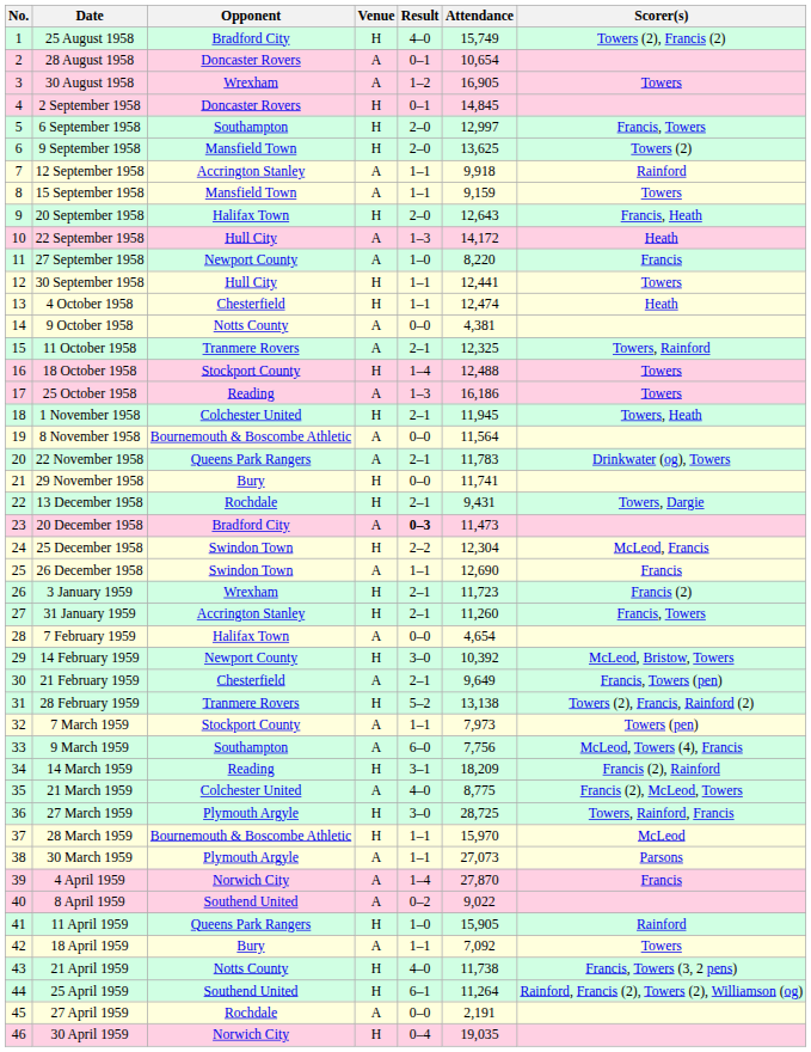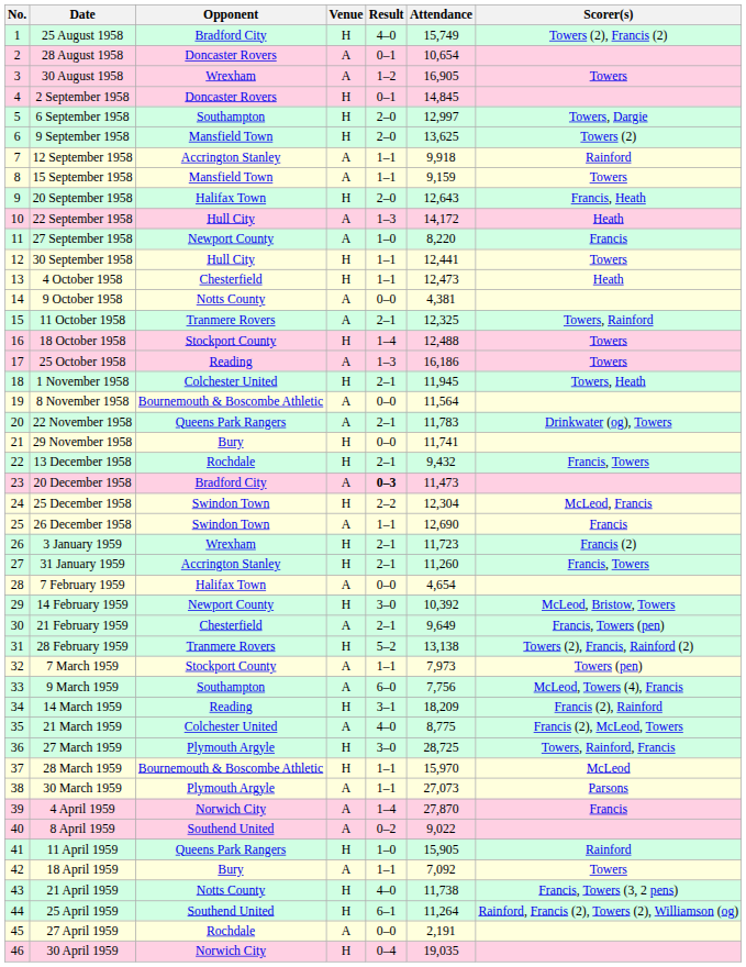 <table class="wikitable sortable" style="text-align:center;">
 <tr>
 <th>No.</th>
 <th>Date</th>
 <th>Opponent</th>
 <th>Venue</th>
 <th>Result</th>
 <th>Attendance</th>
 <th>Scorer(s)</th>
 </tr>
 <tr style="background:#d0ffe3;">
 <td>1</td>
 <td>25 August 1958</td>
 <td><a href='#'>Bradford City</a></td>
 <td>H</td>
 <td>4–0</td>
 <td>15,749</td>
 <td><a href='#'>Towers</a> (2), <a href='#'>Francis</a> (2)</td>
 </tr>
 <tr style="background:#ffd0e3;">
 <td>2</td>
 <td>28 August 1958</td>
 <td><a href='#'>Doncaster Rovers</a></td>
 <td>A</td>
 <td>0–1</td>
 <td>10,654</td>
 <td></td>
 </tr>
 <tr style="background:#ffd0e3;">
 <td>3</td>
 <td>30 August 1958</td>
 <td><a href='#'>Wrexham</a></td>
 <td>A</td>
 <td>1–2</td>
 <td>16,905</td>
 <td><a href='#'>Towers</a></td>
 </tr>
 <tr style="background:#ffd0e3;">
 <td>4</td>
 <td>2 September 1958</td>
 <td><a href='#'>Doncaster Rovers</a></td>
 <td>H</td>
 <td>0–1</td>
 <td>14,845</td>
 <td></td>
 </tr>
 <tr style="background:#d0ffe3;">
 <td>5</td>
 <td>6 September 1958</td>
 <td><a href='#'>Southampton</a></td>
 <td>H</td>
 <td>2–0</td>
 <td>12,997</td>
-<td><a href='#'>Francis</a>, <a href='#'>Towers</a></td>
+<td><a href='#'>Towers</a>, <a href='#'>Dargie</a></td>
 </tr>
 <tr style="background:#d0ffe3;">
 <td>6</td>
 <td>9 September 1958</td>
 <td><a href='#'>Mansfield Town</a></td>
 <td>H</td>
 <td>2–0</td>
 <td>13,625</td>
 <td><a href='#'>Towers</a> (2)</td>
 </tr>
 <tr style="background:#ffd;">
 <td>7</td>
 <td>12 September 1958</td>
 <td><a href='#'>Accrington Stanley</a></td>
 <td>A</td>
 <td>1–1</td>
 <td>9,918</td>
 <td><a href='#'>Rainford</a></td>
 </tr>
 <tr style="background:#ffd;">
 <td>8</td>
 <td>15 September 1958</td>
 <td><a href='#'>Mansfield Town</a></td>
 <td>A</td>
 <td>1–1</td>
 <td>9,159</td>
 <td><a href='#'>Towers</a></td>
 </tr>
 <tr style="background:#d0ffe3;">
 <td>9</td>
 <td>20 September 1958</td>
 <td><a href='#'>Halifax Town</a></td>
 <td>H</td>
 <td>2–0</td>
 <td>12,643</td>
 <td><a href='#'>Francis</a>, <a href='#'>Heath</a></td>
 </tr>
 <tr style="background:#ffd0e3;">
 <td>10</td>
 <td>22 September 1958</td>
 <td><a href='#'>Hull City</a></td>
 <td>A</td>
 <td>1–3</td>
 <td>14,172</td>
 <td><a href='#'>Heath</a></td>
 </tr>
 <tr style="background:#d0ffe3;">
 <td>11</td>
 <td>27 September 1958</td>
 <td><a href='#'>Newport County</a></td>
 <td>A</td>
 <td>1–0</td>
 <td>8,220</td>
 <td><a href='#'>Francis</a></td>
 </tr>
 <tr style="background:#ffd;">
 <td>12</td>
 <td>30 September 1958</td>
 <td><a href='#'>Hull City</a></td>
 <td>H</td>
 <td>1–1</td>
 <td>12,441</td>
 <td><a href='#'>Towers</a></td>
 </tr>
 <tr style="background:#ffd;">
 <td>13</td>
 <td>4 October 1958</td>
 <td><a href='#'>Chesterfield</a></td>
 <td>H</td>
 <td>1–1</td>
-<td>12,474</td>
+<td>12,473</td>
 <td><a href='#'>Heath</a></td>
 </tr>
 <tr style="background:#ffd;">
 <td>14</td>
 <td>9 October 1958</td>
 <td><a href='#'>Notts County</a></td>
 <td>A</td>
 <td>0–0</td>
 <td>4,381</td>
 <td></td>
 </tr>
 <tr style="background:#d0ffe3;">
 <td>15</td>
 <td>11 October 1958</td>
 <td><a href='#'>Tranmere Rovers</a></td>
 <td>A</td>
 <td>2–1</td>
 <td>12,325</td>
 <td><a href='#'>Towers</a>, <a href='#'>Rainford</a></td>
 </tr>
 <tr style="background:#ffd0e3;">
 <td>16</td>
 <td>18 October 1958</td>
 <td><a href='#'>Stockport County</a></td>
 <td>H</td>
 <td>1–4</td>
 <td>12,488</td>
 <td><a href='#'>Towers</a></td>
 </tr>
 <tr style="background:#ffd0e3;">
 <td>17</td>
 <td>25 October 1958</td>
 <td><a href='#'>Reading</a></td>
 <td>A</td>
 <td>1–3</td>
 <td>16,186</td>
 <td><a href='#'>Towers</a></td>
 </tr>
 <tr style="background:#d0ffe3;">
 <td>18</td>
 <td>1 November 1958</td>
 <td><a href='#'>Colchester United</a></td>
 <td>H</td>
 <td>2–1</td>
 <td>11,945</td>
 <td><a href='#'>Towers</a>, <a href='#'>Heath</a></td>
 </tr>
 <tr style="background:#ffd;">
 <td>19</td>
 <td>8 November 1958</td>
 <td><a href='#'>Bournemouth & Boscombe Athletic</a></td>
 <td>A</td>
 <td>0–0</td>
 <td>11,564</td>
 <td></td>
 </tr>
 <tr style="background:#d0ffe3;">
 <td>20</td>
 <td>22 November 1958</td>
 <td><a href='#'>Queens Park Rangers</a></td>
 <td>A</td>
 <td>2–1</td>
 <td>11,783</td>
 <td><a href='#'>Drinkwater</a> (<a href='#'>og</a>), <a href='#'>Towers</a></td>
 </tr>
 <tr style="background:#ffd;">
 <td>21</td>
 <td>29 November 1958</td>
 <td><a href='#'>Bury</a></td>
 <td>H</td>
 <td>0–0</td>
 <td>11,741</td>
 <td></td>
 </tr>
 <tr style="background:#d0ffe3;">
 <td>22</td>
 <td>13 December 1958</td>
 <td><a href='#'>Rochdale</a></td>
 <td>H</td>
 <td>2–1</td>
-<td>9,431</td>
-<td><a href='#'>Towers</a>, <a href='#'>Dargie</a></td>
+<td>9,432</td>
+<td><a href='#'>Francis</a>, <a href='#'>Towers</a></td>
 </tr>
 <tr style="background:#ffd0e3;">
 <td>23</td>
 <td>20 December 1958</td>
 <td><a href='#'>Bradford City</a></td>
 <td>A</td>
 <td><strong>0–3</strong></td>
 <td>11,473</td>
 <td></td>
 </tr>
 <tr style="background:#ffd;">
 <td>24</td>
 <td>25 December 1958</td>
 <td><a href='#'>Swindon Town</a></td>
 <td>H</td>
 <td>2–2</td>
 <td>12,304</td>
 <td><a href='#'>McLeod</a>, <a href='#'>Francis</a></td>
 </tr>
 <tr style="background:#ffd;">
 <td>25</td>
 <td>26 December 1958</td>
 <td><a href='#'>Swindon Town</a></td>
 <td>A</td>
 <td>1–1</td>
 <td>12,690</td>
 <td><a href='#'>Francis</a></td>
 </tr>
 <tr style="background:#d0ffe3;">
 <td>26</td>
 <td>3 January 1959</td>
 <td><a href='#'>Wrexham</a></td>
 <td>H</td>
 <td>2–1</td>
 <td>11,723</td>
 <td><a href='#'>Francis</a> (2)</td>
 </tr>
 <tr style="background:#d0ffe3;">
 <td>27</td>
 <td>31 January 1959</td>
 <td><a href='#'>Accrington Stanley</a></td>
 <td>H</td>
 <td>2–1</td>
 <td>11,260</td>
 <td><a href='#'>Francis</a>, <a href='#'>Towers</a></td>
 </tr>
 <tr style="background:#ffd;">
 <td>28</td>
 <td>7 February 1959</td>
 <td><a href='#'>Halifax Town</a></td>
 <td>A</td>
 <td>0–0</td>
 <td>4,654</td>
 <td></td>
 </tr>
 <tr style="background:#d0ffe3;">
 <td>29</td>
 <td>14 February 1959</td>
 <td><a href='#'>Newport County</a></td>
 <td>H</td>
 <td>3–0</td>
 <td>10,392</td>
 <td><a href='#'>McLeod</a>, <a href='#'>Bristow</a>, <a href='#'>Towers</a></td>
 </tr>
 <tr style="background:#d0ffe3;">
 <td>30</td>
 <td>21 February 1959</td>
 <td><a href='#'>Chesterfield</a></td>
 <td>A</td>
 <td>2–1</td>
 <td>9,649</td>
 <td><a href='#'>Francis</a>, <a href='#'>Towers</a> (<a href='#'>pen</a>)</td>
 </tr>
 <tr style="background:#d0ffe3;">
 <td>31</td>
 <td>28 February 1959</td>
 <td><a href='#'>Tranmere Rovers</a></td>
 <td>H</td>
 <td>5–2</td>
 <td>13,138</td>
 <td><a href='#'>Towers</a> (2), <a href='#'>Francis</a>, <a href='#'>Rainford</a> (2)</td>
 </tr>
 <tr style="background:#ffd;">
 <td>32</td>
 <td>7 March 1959</td>
 <td><a href='#'>Stockport County</a></td>
 <td>A</td>
 <td>1–1</td>
 <td>7,973</td>
 <td><a href='#'>Towers</a> (<a href='#'>pen</a>)</td>
 </tr>
 <tr style="background:#d0ffe3;">
 <td>33</td>
 <td>9 March 1959</td>
 <td><a href='#'>Southampton</a></td>
 <td>A</td>
 <td>6–0</td>
 <td>7,756</td>
 <td><a href='#'>McLeod</a>, <a href='#'>Towers</a> (4), <a href='#'>Francis</a></td>
 </tr>
 <tr style="background:#d0ffe3;">
 <td>34</td>
 <td>14 March 1959</td>
 <td><a href='#'>Reading</a></td>
 <td>H</td>
 <td>3–1</td>
 <td>18,209</td>
 <td><a href='#'>Francis</a> (2), <a href='#'>Rainford</a></td>
 </tr>
 <tr style="background:#d0ffe3;">
 <td>35</td>
 <td>21 March 1959</td>
 <td><a href='#'>Colchester United</a></td>
 <td>A</td>
 <td>4–0</td>
 <td>8,775</td>
 <td><a href='#'>Francis</a> (2), <a href='#'>McLeod</a>, <a href='#'>Towers</a></td>
 </tr>
 <tr style="background:#d0ffe3;">
 <td>36</td>
 <td>27 March 1959</td>
 <td><a href='#'>Plymouth Argyle</a></td>
 <td>H</td>
 <td>3–0</td>
 <td>28,725</td>
 <td><a href='#'>Towers</a>, <a href='#'>Rainford</a>, <a href='#'>Francis</a></td>
 </tr>
 <tr style="background:#ffd;">
 <td>37</td>
 <td>28 March 1959</td>
 <td><a href='#'>Bournemouth & Boscombe Athletic</a></td>
 <td>H</td>
 <td>1–1</td>
 <td>15,970</td>
 <td><a href='#'>McLeod</a></td>
 </tr>
 <tr style="background:#ffd;">
 <td>38</td>
 <td>30 March 1959</td>
 <td><a href='#'>Plymouth Argyle</a></td>
 <td>A</td>
 <td>1–1</td>
 <td>27,073</td>
 <td><a href='#'>Parsons</a></td>
 </tr>
 <tr style="background:#ffd0e3;">
 <td>39</td>
 <td>4 April 1959</td>
 <td><a href='#'>Norwich City</a></td>
 <td>A</td>
 <td>1–4</td>
 <td>27,870</td>
 <td><a href='#'>Francis</a></td>
 </tr>
 <tr style="background:#ffd0e3;">
 <td>40</td>
 <td>8 April 1959</td>
 <td><a href='#'>Southend United</a></td>
 <td>A</td>
 <td>0–2</td>
 <td>9,022</td>
 <td></td>
 </tr>
 <tr style="background:#d0ffe3;">
 <td>41</td>
 <td>11 April 1959</td>
 <td><a href='#'>Queens Park Rangers</a></td>
 <td>H</td>
 <td>1–0</td>
 <td>15,905</td>
 <td><a href='#'>Rainford</a></td>
 </tr>
 <tr style="background:#ffd;">
 <td>42</td>
 <td>18 April 1959</td>
 <td><a href='#'>Bury</a></td>
 <td>A</td>
 <td>1–1</td>
 <td>7,092</td>
 <td><a href='#'>Towers</a></td>
 </tr>
 <tr style="background:#d0ffe3;">
 <td>43</td>
 <td>21 April 1959</td>
 <td><a href='#'>Notts County</a></td>
 <td>H</td>
 <td>4–0</td>
 <td>11,738</td>
 <td><a href='#'>Francis</a>, <a href='#'>Towers</a> (3, 2 <a href='#'>pens</a>)</td>
 </tr>
 <tr style="background:#d0ffe3;">
 <td>44</td>
 <td>25 April 1959</td>
 <td><a href='#'>Southend United</a></td>
 <td>H</td>
 <td>6–1</td>
 <td>11,264</td>
 <td><a href='#'>Rainford</a>, <a href='#'>Francis</a> (2), <a href='#'>Towers</a> (2), <a href='#'>Williamson</a> (<a href='#'>og</a>)</td>
 </tr>
 <tr style="background:#ffd;">
 <td>45</td>
 <td>27 April 1959</td>
 <td><a href='#'>Rochdale</a></td>
 <td>A</td>
 <td>0–0</td>
 <td>2,191</td>
 <td></td>
 </tr>
 <tr style="background:#ffd0e3;">
 <td>46</td>
 <td>30 April 1959</td>
 <td><a href='#'>Norwich City</a></td>
 <td>H</td>
 <td>0–4</td>
 <td>19,035</td>
 <td></td>
 </tr>
 </table>
